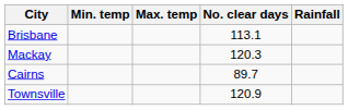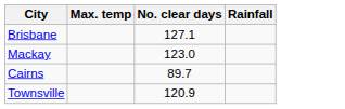 <table class="wikitable">
 <tr>
 <th>City</th>
-<th>Min. temp</th>
 <th>Max. temp</th>
 <th>No. clear days</th>
 <th>Rainfall</th>
 </tr>
 <tr>
 <td><a href='#'>Brisbane</a></td>
 <td align=center></td>
-<td align=center></td>
-<td align=center>113.1</td>
+<td align=center>127.1</td>
 <td align=center></td>
 </tr>
 <tr>
 <td><a href='#'>Mackay</a></td>
 <td align=center></td>
-<td align=center></td>
-<td align=center>120.3</td>
+<td align=center>123.0</td>
 <td align=center></td>
 </tr>
 <tr>
 <td><a href='#'>Cairns</a></td>
-<td align=center></td>
 <td align=center></td>
 <td align=center>89.7</td>
 <td align=center></td>
 </tr>
 <tr>
 <td><a href='#'>Townsville</a></td>
 <td align=center></td>
-<td align=center></td>
 <td align="center">120.9</td>
 <td align=center></td>
 </tr>
 </table>
